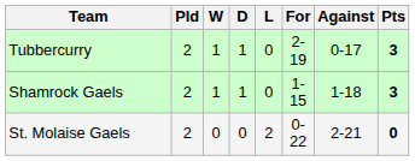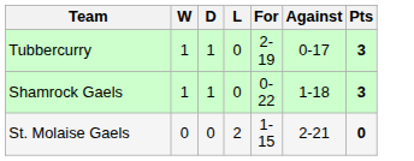 <table class="wikitable">
 <tr>
 <th width=165>Team</th>
-<th width=20>Pld</th>
 <th width=20>W</th>
 <th width=20>D</th>
 <th width=20>L</th>
 <th width=20>For</th>
 <th width=20>Against</th>
 <th width=20>Pts</th>
 </tr>
 <tr align=center style="background:#ccffcc;">
 <td style="text-align:left;">Tubbercurry</td>
-<td>2</td>
 <td>1</td>
 <td>1</td>
 <td>0</td>
 <td>2-19</td>
 <td>0-17</td>
 <td><strong>3</strong></td>
 </tr>
 <tr align=center style="background:#ccffcc;">
 <td style="text-align:left;">Shamrock Gaels</td>
-<td>2</td>
 <td>1</td>
 <td>1</td>
 <td>0</td>
-<td>1-15</td>
+<td>0-22</td>
 <td>1-18</td>
 <td><strong>3</strong></td>
 </tr>
 <tr align=center style="background:#f5f5f5;">
 <td style="text-align:left;">St. Molaise Gaels</td>
-<td>2</td>
 <td>0</td>
 <td>0</td>
 <td>2</td>
-<td>0-22</td>
+<td>1-15</td>
 <td>2-21</td>
 <td><strong>0</strong></td>
 </tr>
 </table>
